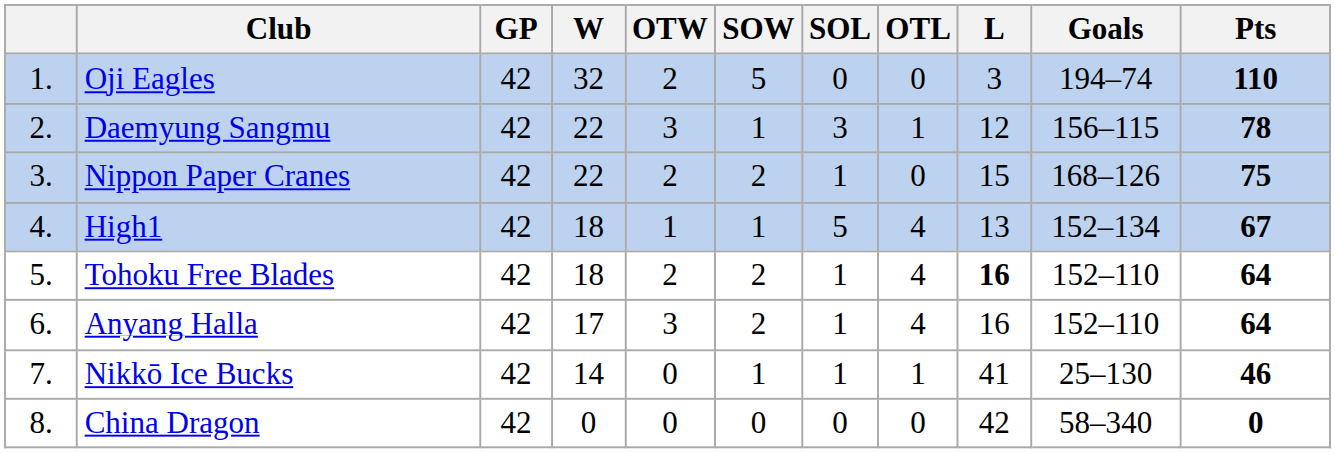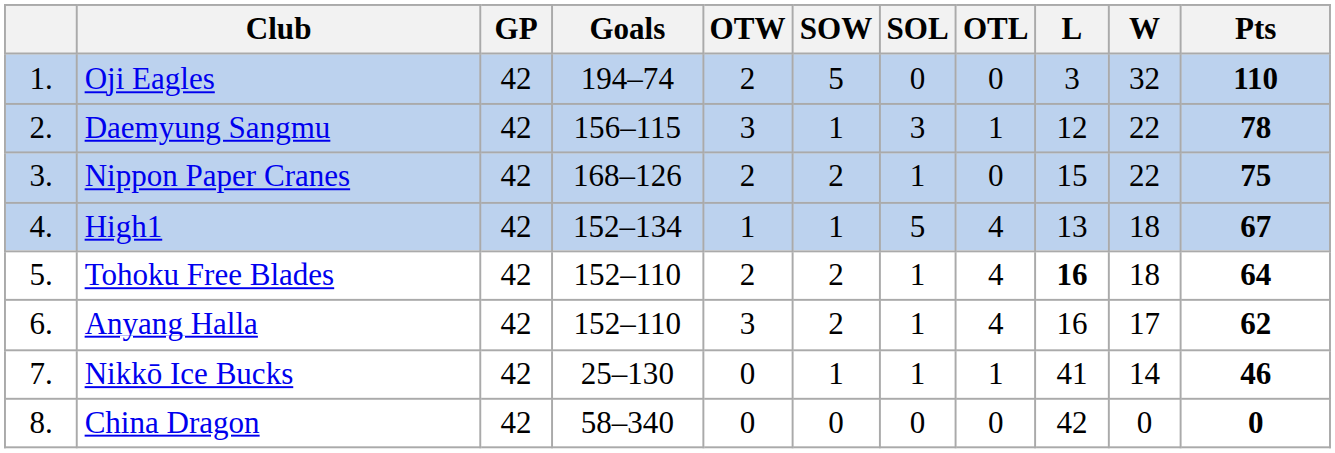 <table class="wikitable">
 <tr>
 <th width="30"></th>
 <th width="200">Club</th>
 <th width="30">GP</th>
-<th width="30">W</th>
+<th width="70">Goals</th>
 <th width="30">OTW</th>
 <th width="30">SOW</th>
 <th width="30">SOL</th>
 <th width="30">OTL</th>
 <th width="30">L</th>
-<th width="70">Goals</th>
+<th width="30">W</th>
 <th width="70">Pts</th>
 </tr>
 <tr bgcolor="#BCD2EE" align="center">
 <td>1.</td>
 <td align="left"><a href='#'>Oji Eagles</a></td>
 <td>42</td>
-<td>32</td>
+<td>194–74</td>
 <td>2</td>
 <td>5</td>
 <td>0</td>
 <td>0</td>
 <td>3</td>
-<td>194–74</td>
+<td>32</td>
 <td><strong>110</strong></td>
 </tr>
 <tr bgcolor="#BCD2EE" align="center">
 <td>2.</td>
 <td align="left"><a href='#'>Daemyung Sangmu</a></td>
 <td>42</td>
-<td>22</td>
+<td>156–115</td>
 <td>3</td>
 <td>1</td>
 <td>3</td>
 <td>1</td>
 <td>12</td>
-<td>156–115</td>
+<td>22</td>
 <td><strong>78</strong></td>
 </tr>
 <tr bgcolor="#BCD2EE" align="center">
 <td>3.</td>
 <td align="left"><a href='#'>Nippon Paper Cranes</a></td>
 <td>42</td>
-<td>22</td>
+<td>168–126</td>
 <td>2</td>
 <td>2</td>
 <td>1</td>
 <td>0</td>
 <td>15</td>
-<td>168–126</td>
+<td>22</td>
 <td><strong>75</strong></td>
 </tr>
 <tr bgcolor="#BCD2EE" align="center">
 <td>4.</td>
 <td align="left"><a href='#'>High1</a></td>
 <td>42</td>
-<td>18</td>
+<td>152–134</td>
 <td>1</td>
 <td>1</td>
 <td>5</td>
 <td>4</td>
 <td>13</td>
-<td>152–134</td>
+<td>18</td>
 <td><strong>67</strong></td>
 </tr>
 <tr bgcolor="#FFFFFF" align="center">
 <td>5.</td>
 <td align="left"><a href='#'>Tohoku Free Blades</a></td>
 <td>42</td>
-<td>18</td>
+<td>152–110</td>
 <td>2</td>
 <td>2</td>
 <td>1</td>
 <td>4</td>
 <td><strong>16</strong></td>
-<td>152–110</td>
+<td>18</td>
 <td><strong>64</strong></td>
 </tr>
 <tr bgcolor="#FFFFFF" align="center">
 <td>6.</td>
 <td align="left"><a href='#'>Anyang Halla</a></td>
 <td>42</td>
-<td>17</td>
+<td>152–110</td>
 <td>3</td>
 <td>2</td>
 <td>1</td>
 <td>4</td>
 <td>16</td>
-<td>152–110</td>
-<td><strong>64</strong></td>
+<td>17</td>
+<td><strong>62</strong></td>
 </tr>
 <tr bgcolor="#FFFFFF" align="center">
 <td>7.</td>
 <td align="left"><a href='#'>Nikkō Ice Bucks</a></td>
 <td>42</td>
-<td>14</td>
+<td>25–130</td>
 <td>0</td>
 <td>1</td>
 <td>1</td>
 <td>1</td>
 <td>41</td>
-<td>25–130</td>
+<td>14</td>
 <td><strong>46</strong></td>
 </tr>
 <tr bgcolor="#FFFFFF" align="center">
 <td>8.</td>
 <td align="left"><a href='#'>China Dragon</a></td>
 <td>42</td>
-<td>0</td>
+<td>58–340</td>
 <td>0</td>
 <td>0</td>
 <td>0</td>
 <td>0</td>
 <td>42</td>
-<td>58–340</td>
+<td>0</td>
 <td><strong>0</strong></td>
 </tr>
 </table>
